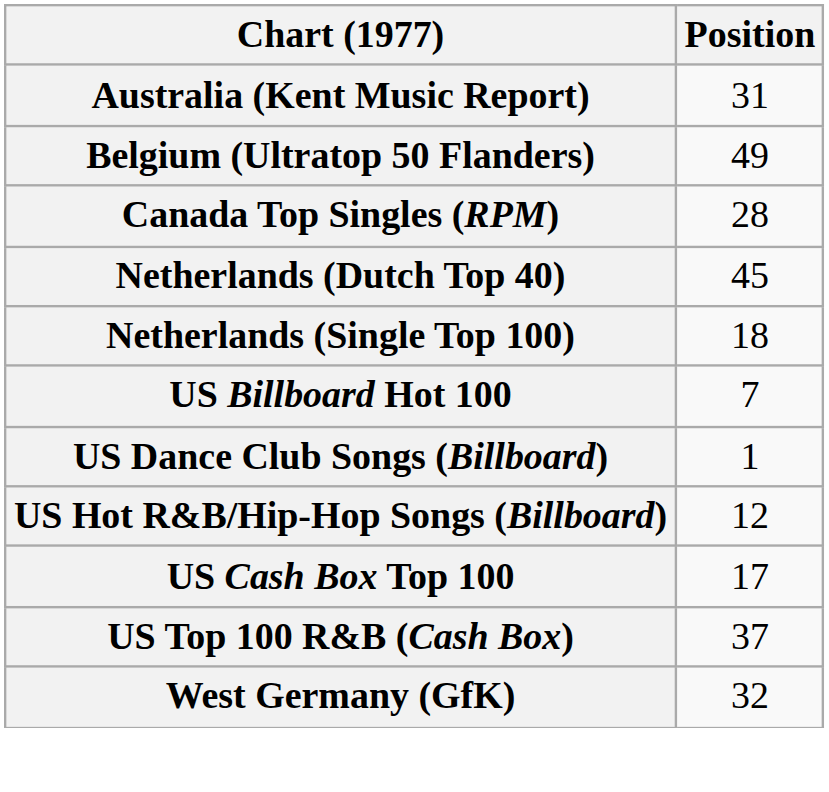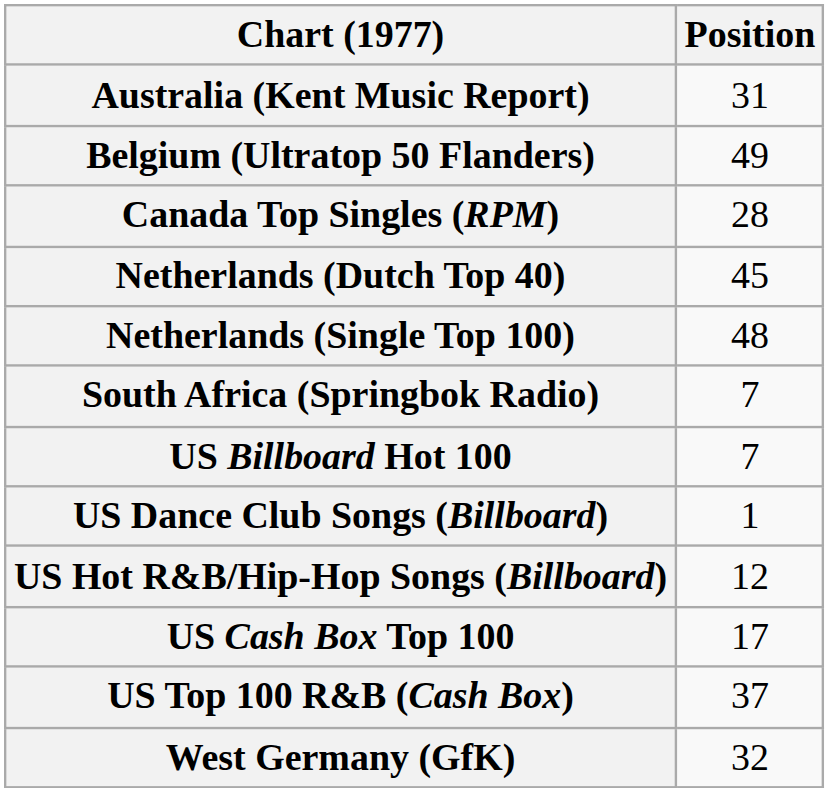 <table class="wikitable sortable plainrowheaders" style="text-align:center">
 <tr>
 <th scope="col">Chart (1977)</th>
 <th scope="col">Position</th>
 </tr>
 <tr>
 <th scope="row">Australia (Kent Music Report)</th>
 <td>31</td>
 </tr>
 <tr>
 <th scope="row">Belgium (Ultratop 50 Flanders)</th>
 <td>49</td>
 </tr>
 <tr>
 <th scope="row">Canada Top Singles (<em>RPM</em>)</th>
 <td>28</td>
 </tr>
 <tr>
 <th scope="row">Netherlands (Dutch Top 40)</th>
 <td>45</td>
 </tr>
 <tr>
 <th scope="row">Netherlands (Single Top 100)</th>
-<td>18</td>
+<td>48</td>
+</tr>
+<tr>
+<th scope="row">South Africa (Springbok Radio)</th>
+<td>7</td>
 </tr>
 <tr>
 <th scope="row">US <em>Billboard</em> Hot 100</th>
 <td>7</td>
 </tr>
 <tr>
 <th scope="row">US Dance Club Songs (<em>Billboard</em>)</th>
 <td>1</td>
 </tr>
 <tr>
 <th scope="row">US Hot R&B/Hip-Hop Songs (<em>Billboard</em>)</th>
 <td>12</td>
 </tr>
 <tr>
 <th scope="row">US <em>Cash Box</em> Top 100</th>
 <td>17</td>
 </tr>
 <tr>
 <th scope="row">US Top 100 R&B (<em>Cash Box</em>)</th>
 <td>37</td>
 </tr>
 <tr>
 <th scope="row">West Germany (GfK)</th>
 <td>32</td>
 </tr>
 </table>
